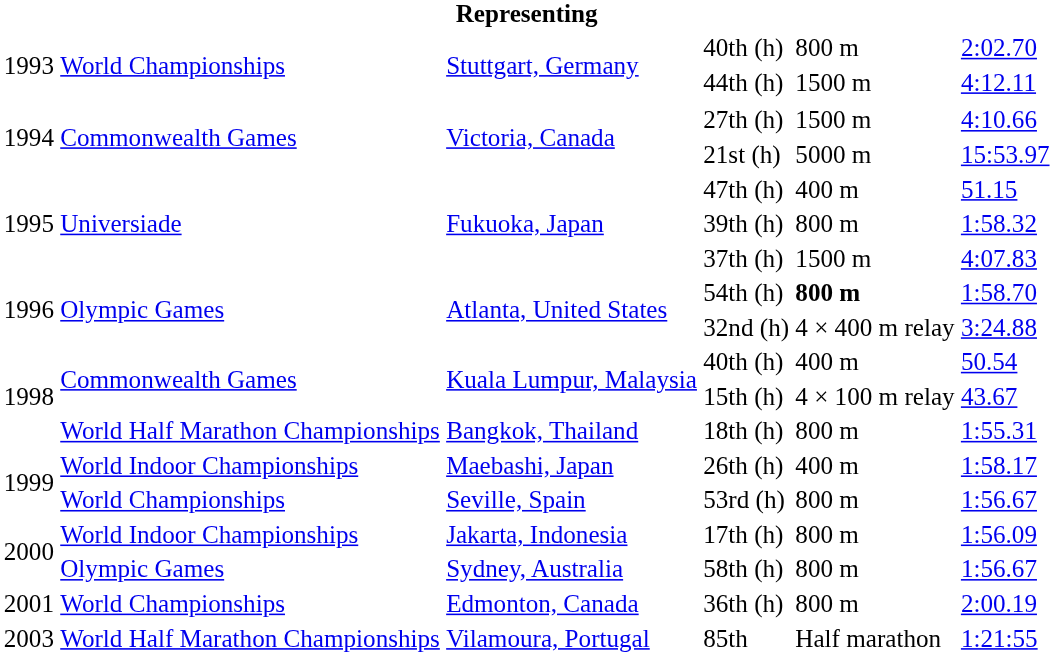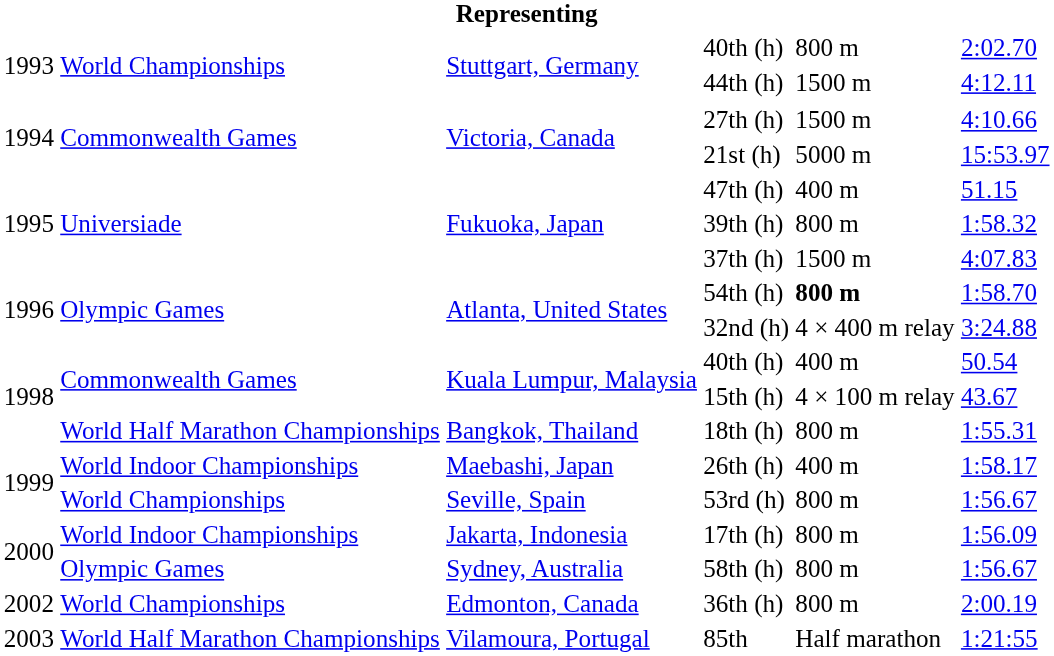 <table>
 <tr>
 <th colspan="6">Representing </th>
 </tr>
 <tr>
 <td rowspan=2>1993</td>
 <td rowspan=2><a href='#'>World Championships</a></td>
 <td rowspan=2><a href='#'>Stuttgart, Germany</a></td>
 <td>40th (h)</td>
 <td>800 m</td>
 <td><a href='#'>2:02.70</a></td>
 </tr>
 <tr>
 <td>44th (h)</td>
 <td>1500 m</td>
 <td><a href='#'>4:12.11</a></td>
 </tr>
 <tr>
 </tr>
 <tr>
 <td rowspan=2>1994</td>
 <td rowspan=2><a href='#'>Commonwealth Games</a></td>
 <td rowspan=2><a href='#'>Victoria, Canada</a></td>
 <td>27th (h)</td>
 <td>1500 m</td>
 <td><a href='#'>4:10.66</a></td>
 </tr>
 <tr>
 <td>21st (h)</td>
 <td>5000 m</td>
 <td><a href='#'>15:53.97</a></td>
 </tr>
 <tr>
 <td rowspan=3>1995</td>
 <td rowspan=3><a href='#'>Universiade</a></td>
 <td rowspan=3><a href='#'>Fukuoka, Japan</a></td>
 <td>47th (h)</td>
 <td>400 m</td>
 <td><a href='#'>51.15</a></td>
 </tr>
 <tr>
 <td>39th (h)</td>
 <td>800 m</td>
 <td><a href='#'>1:58.32</a></td>
 </tr>
 <tr>
 <td>37th (h)</td>
 <td>1500 m</td>
 <td><a href='#'>4:07.83</a></td>
 </tr>
 <tr>
 <td rowspan=2>1996</td>
 <td rowspan=2><a href='#'>Olympic Games</a></td>
 <td rowspan=2><a href='#'>Atlanta, United States</a></td>
 <td>54th (h)</td>
 <td><strong>800 m</strong></td>
 <td><a href='#'>1:58.70</a></td>
 </tr>
 <tr>
 <td>32nd (h)</td>
 <td>4 × 400 m relay</td>
 <td><a href='#'>3:24.88</a></td>
 </tr>
 <tr>
 <td rowspan=3>1998</td>
 <td rowspan=2><a href='#'>Commonwealth Games</a></td>
 <td rowspan=2><a href='#'>Kuala Lumpur, Malaysia</a></td>
 <td>40th (h)</td>
 <td>400 m</td>
 <td><a href='#'>50.54</a></td>
 </tr>
 <tr>
 <td>15th (h)</td>
 <td>4 × 100 m relay</td>
 <td><a href='#'>43.67</a></td>
 </tr>
 <tr>
 <td><a href='#'>World Half Marathon Championships</a></td>
 <td><a href='#'>Bangkok, Thailand</a></td>
 <td>18th (h)</td>
 <td>800 m</td>
 <td><a href='#'>1:55.31</a></td>
 </tr>
 <tr>
 <td rowspan=2>1999</td>
 <td><a href='#'>World Indoor Championships</a></td>
 <td><a href='#'>Maebashi, Japan</a></td>
 <td>26th (h)</td>
 <td>400 m</td>
 <td><a href='#'>1:58.17</a></td>
 </tr>
 <tr>
 <td><a href='#'>World Championships</a></td>
 <td><a href='#'>Seville, Spain</a></td>
 <td>53rd (h)</td>
 <td>800 m</td>
 <td><a href='#'>1:56.67</a></td>
 </tr>
 <tr>
 <td rowspan=2>2000</td>
 <td><a href='#'>World Indoor Championships</a></td>
 <td><a href='#'>Jakarta, Indonesia</a></td>
 <td>17th (h)</td>
 <td>800 m</td>
 <td><a href='#'>1:56.09</a></td>
 </tr>
 <tr>
 <td><a href='#'>Olympic Games</a></td>
 <td><a href='#'>Sydney, Australia</a></td>
 <td>58th (h)</td>
 <td>800 m</td>
 <td><a href='#'>1:56.67</a></td>
 </tr>
 <tr>
-<td>2001</td>
+<td>2002</td>
 <td><a href='#'>World Championships</a></td>
 <td><a href='#'>Edmonton, Canada</a></td>
 <td>36th (h)</td>
 <td>800 m</td>
 <td><a href='#'>2:00.19</a></td>
 </tr>
 <tr>
 <td>2003</td>
 <td><a href='#'>World Half Marathon Championships</a></td>
 <td><a href='#'>Vilamoura, Portugal</a></td>
 <td>85th</td>
 <td>Half marathon</td>
 <td><a href='#'>1:21:55</a></td>
 </tr>
 </table>
